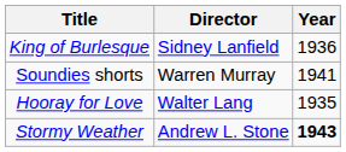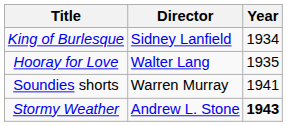 <table class="wikitable">
 <tr>
 <th>Title</th>
 <th>Director</th>
 <th>Year</th>
 </tr>
 <tr>
 <td align=center><em><a href='#'>King of Burlesque</a></em></td>
 <td><a href='#'>Sidney Lanfield</a></td>
-<td>1936</td>
+<td>1934</td>
+</tr>
+<tr>
+<td align=center><em><a href='#'>Hooray for Love</a></em></td>
+<td><a href='#'>Walter Lang</a></td>
+<td>1935</td>
 </tr>
 <tr>
 <td align=center><a href='#'>Soundies</a> shorts</td>
 <td>Warren Murray</td>
 <td>1941</td>
 </tr>
 <tr>
-<td align=center><em><a href='#'>Hooray for Love</a></em></td>
-<td><a href='#'>Walter Lang</a></td>
-<td>1935</td>
-</tr>
-<tr>
 <td align=center><em><a href='#'>Stormy Weather</a></em></td>
 <td><a href='#'>Andrew L. Stone</a></td>
 <td><strong>1943</strong></td>
 </tr>
 </table>
